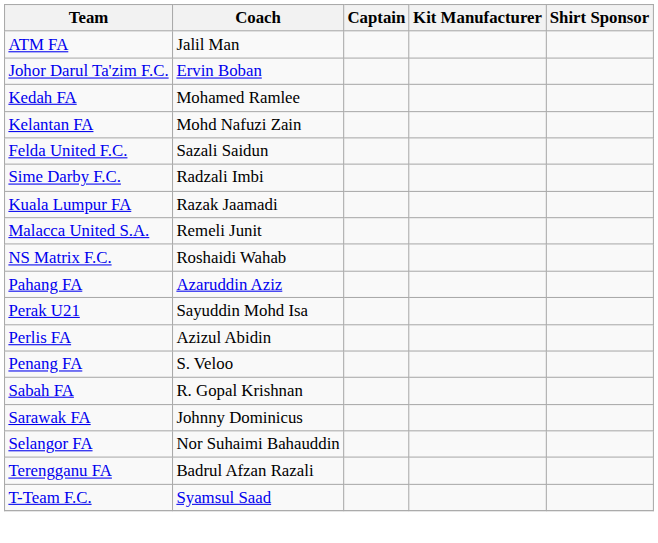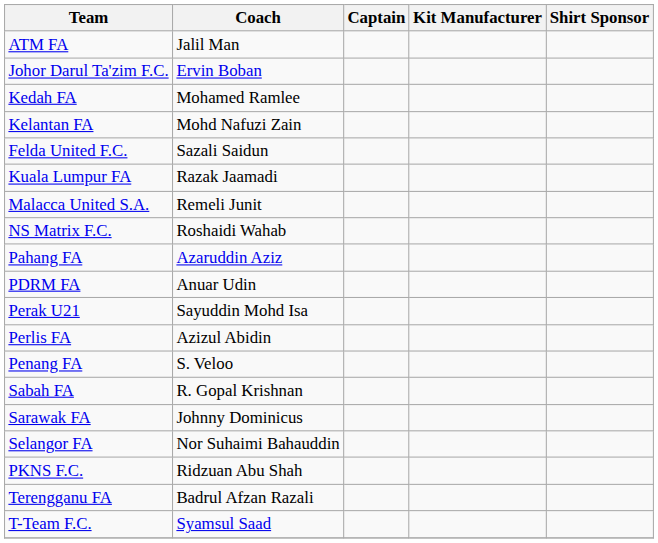 <table class="wikitable sortable" style="text-align: left;">
 <tr>
 <th>Team</th>
 <th>Coach</th>
 <th>Captain</th>
 <th>Kit Manufacturer</th>
 <th>Shirt Sponsor</th>
 </tr>
 <tr>
 <td><a href='#'>ATM FA</a></td>
 <td> Jalil Man</td>
 <td></td>
 <td></td>
 <td></td>
 </tr>
 <tr>
 <td><a href='#'>Johor Darul Ta'zim F.C.</a></td>
 <td> <a href='#'>Ervin Boban</a></td>
 <td></td>
 <td></td>
 <td></td>
 </tr>
 <tr>
 <td><a href='#'>Kedah FA</a></td>
 <td> Mohamed Ramlee</td>
 <td></td>
 <td></td>
 <td></td>
 </tr>
 <tr>
 <td><a href='#'>Kelantan FA</a></td>
 <td> Mohd Nafuzi Zain</td>
 <td></td>
 <td></td>
 <td></td>
 </tr>
 <tr>
 <td><a href='#'>Felda United F.C.</a></td>
 <td> Sazali Saidun</td>
 <td></td>
 <td></td>
 <td></td>
 </tr>
 <tr>
-<td><a href='#'>Sime Darby F.C.</a></td>
-<td> Radzali Imbi</td>
-<td></td>
-<td></td>
-<td></td>
-</tr>
-<tr>
 <td><a href='#'>Kuala Lumpur FA</a></td>
 <td> Razak Jaamadi</td>
 <td></td>
 <td></td>
 <td></td>
 </tr>
 <tr>
 <td><a href='#'>Malacca United S.A.</a></td>
 <td> Remeli Junit</td>
 <td></td>
 <td></td>
 <td></td>
 </tr>
 <tr>
 <td><a href='#'>NS Matrix F.C.</a></td>
 <td> Roshaidi Wahab</td>
 <td></td>
 <td></td>
 <td></td>
 </tr>
 <tr>
 <td><a href='#'>Pahang FA</a></td>
 <td> <a href='#'>Azaruddin Aziz</a></td>
+<td></td>
+<td></td>
+<td></td>
+</tr>
+<tr>
+<td><a href='#'>PDRM FA</a></td>
+<td> Anuar Udin</td>
 <td></td>
 <td></td>
 <td></td>
 </tr>
 <tr>
 <td><a href='#'>Perak U21</a></td>
 <td> Sayuddin Mohd Isa</td>
 <td></td>
 <td></td>
 <td></td>
 </tr>
 <tr>
 <td><a href='#'>Perlis FA</a></td>
 <td> Azizul Abidin</td>
 <td></td>
 <td></td>
 <td></td>
 </tr>
 <tr>
 <td><a href='#'>Penang FA</a></td>
 <td> S. Veloo</td>
 <td></td>
 <td></td>
 <td></td>
 </tr>
 <tr>
 <td><a href='#'>Sabah FA</a></td>
 <td> R. Gopal Krishnan</td>
 <td></td>
 <td></td>
 <td></td>
 </tr>
 <tr>
 <td><a href='#'>Sarawak FA</a></td>
 <td> Johnny Dominicus</td>
 <td></td>
 <td></td>
 <td></td>
 </tr>
 <tr>
 <td><a href='#'>Selangor FA</a></td>
 <td> Nor Suhaimi Bahauddin</td>
 <td></td>
 <td></td>
 <td></td>
 </tr>
 <tr>
+<td><a href='#'>PKNS F.C.</a></td>
+<td> Ridzuan Abu Shah</td>
+<td></td>
+<td></td>
+<td></td>
+</tr>
+<tr>
 <td><a href='#'>Terengganu FA</a></td>
 <td> Badrul Afzan Razali</td>
 <td></td>
 <td></td>
 <td></td>
 </tr>
 <tr>
 <td><a href='#'>T-Team F.C.</a></td>
 <td> <a href='#'>Syamsul Saad</a></td>
 <td></td>
 <td></td>
 <td></td>
 </tr>
 <tr>
 </tr>
 </table>
